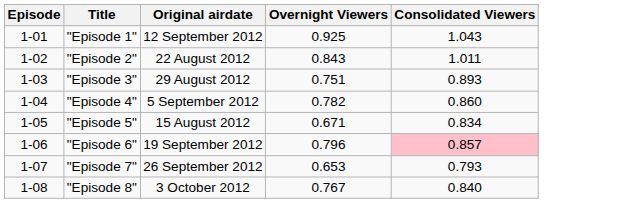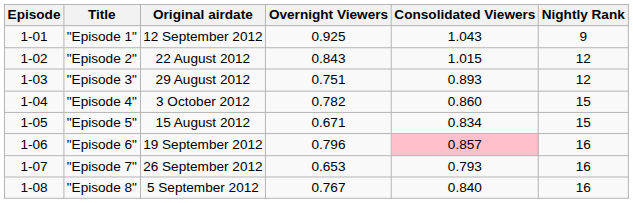 <table class="wikitable sortable">
 <tr>
 <th>Episode</th>
 <th>Title</th>
 <th>Original airdate</th>
 <th>Overnight Viewers</th>
 <th>Consolidated Viewers</th>
+<th>Nightly Rank</th>
 </tr>
 <tr>
 <td style="text-align:center">1-01</td>
 <td style="text-align:center">"Episode 1"</td>
 <td style="text-align:center">12 September 2012</td>
 <td style="text-align:center">0.925</td>
 <td style="text-align:center">1.043</td>
+<td style="text-align:center">9</td>
 </tr>
 <tr>
 <td style="text-align:center">1-02</td>
 <td style="text-align:center">"Episode 2"</td>
 <td style="text-align:center">22 August 2012</td>
 <td style="text-align:center">0.843</td>
-<td style="text-align:center">1.011</td>
+<td style="text-align:center">1.015</td>
+<td style="text-align:center">12</td>
 </tr>
 <tr>
 <td style="text-align:center">1-03</td>
 <td style="text-align:center">"Episode 3"</td>
 <td style="text-align:center">29 August 2012</td>
 <td style="text-align:center">0.751</td>
 <td style="text-align:center">0.893</td>
+<td style="text-align:center">12</td>
 </tr>
 <tr>
 <td style="text-align:center">1-04</td>
 <td style="text-align:center">"Episode 4"</td>
-<td style="text-align:center">5 September 2012</td>
+<td style="text-align:center">3 October 2012</td>
 <td style="text-align:center">0.782</td>
 <td style="text-align:center">0.860</td>
+<td style="text-align:center">15</td>
 </tr>
 <tr>
 <td style="text-align:center">1-05</td>
 <td style="text-align:center">"Episode 5"</td>
 <td style="text-align:center">15 August 2012</td>
 <td style="text-align:center">0.671</td>
 <td style="text-align:center">0.834</td>
+<td style="text-align:center">15</td>
 </tr>
 <tr>
 <td style="text-align:center">1-06</td>
 <td style="text-align:center">"Episode 6"</td>
 <td style="text-align:center">19 September 2012</td>
 <td style="text-align:center">0.796</td>
 <td style="background: pink; text-align:center">0.857</td>
+<td style="text-align:center">16</td>
 </tr>
 <tr>
 <td style="text-align:center">1-07</td>
 <td style="text-align:center">"Episode 7"</td>
 <td style="text-align:center">26 September 2012</td>
 <td style="text-align:center">0.653</td>
 <td style="text-align:center">0.793</td>
+<td style="text-align:center">16</td>
 </tr>
 <tr>
 <td style="text-align:center">1-08</td>
 <td style="text-align:center">"Episode 8"</td>
-<td style="text-align:center">3 October 2012</td>
+<td style="text-align:center">5 September 2012</td>
 <td style="text-align:center">0.767</td>
 <td style="text-align:center">0.840</td>
+<td style="text-align:center">16</td>
 </tr>
 </table>
